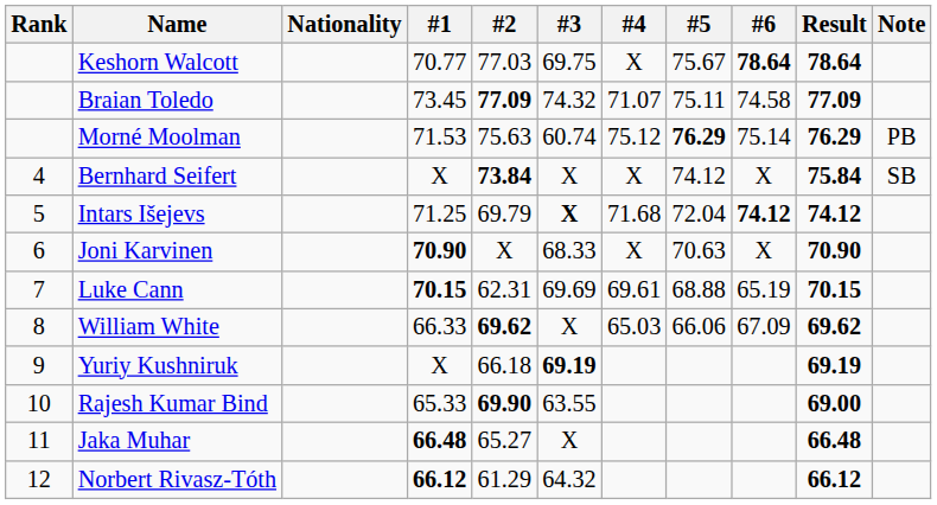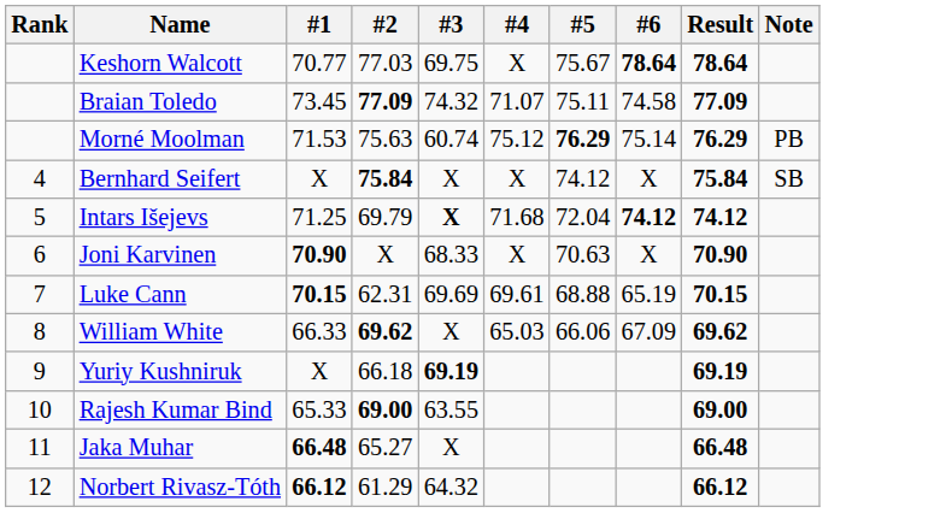 <table class="wikitable sortable" style="text-align:center">
 <tr>
 <th>Rank</th>
 <th>Name</th>
-<th>Nationality</th>
 <th>#1</th>
 <th>#2</th>
 <th>#3</th>
 <th>#4</th>
 <th>#5</th>
 <th>#6</th>
 <th>Result</th>
 <th>Note</th>
 </tr>
 <tr>
 <td></td>
 <td align=left><a href='#'>Keshorn Walcott</a></td>
-<td align=left></td>
 <td>70.77</td>
 <td>77.03</td>
 <td>69.75</td>
 <td>X</td>
 <td>75.67</td>
 <td><strong>78.64</strong></td>
 <td><strong>78.64</strong></td>
 <td></td>
 </tr>
 <tr>
 <td></td>
 <td align=left><a href='#'>Braian Toledo</a></td>
-<td align=left></td>
 <td>73.45</td>
 <td><strong>77.09</strong></td>
 <td>74.32</td>
 <td>71.07</td>
 <td>75.11</td>
 <td>74.58</td>
 <td><strong>77.09</strong></td>
 <td></td>
 </tr>
 <tr>
 <td></td>
 <td align=left><a href='#'>Morné Moolman</a></td>
-<td align=left></td>
 <td>71.53</td>
 <td>75.63</td>
 <td>60.74</td>
 <td>75.12</td>
 <td><strong>76.29</strong></td>
 <td>75.14</td>
 <td><strong>76.29</strong></td>
 <td>PB</td>
 </tr>
 <tr>
 <td>4</td>
 <td align=left><a href='#'>Bernhard Seifert</a></td>
-<td align=left></td>
 <td>X</td>
-<td><strong>73.84</strong></td>
+<td><strong>75.84</strong></td>
 <td>X</td>
 <td>X</td>
 <td>74.12</td>
 <td>X</td>
 <td><strong>75.84</strong></td>
 <td>SB</td>
 </tr>
 <tr>
 <td>5</td>
 <td align=left><a href='#'>Intars Išejevs</a></td>
-<td align=left></td>
 <td>71.25</td>
 <td>69.79</td>
 <td><strong>X</strong></td>
 <td>71.68</td>
 <td>72.04</td>
 <td><strong>74.12</strong></td>
 <td><strong>74.12</strong></td>
 <td></td>
 </tr>
 <tr>
 <td>6</td>
 <td align=left><a href='#'>Joni Karvinen</a></td>
-<td align=left></td>
 <td><strong>70.90</strong></td>
 <td>X</td>
 <td>68.33</td>
 <td>X</td>
 <td>70.63</td>
 <td>X</td>
 <td><strong>70.90</strong></td>
 <td></td>
 </tr>
 <tr>
 <td>7</td>
 <td align=left><a href='#'>Luke Cann</a></td>
-<td align=left></td>
 <td><strong>70.15</strong></td>
 <td>62.31</td>
 <td>69.69</td>
 <td>69.61</td>
 <td>68.88</td>
 <td>65.19</td>
 <td><strong>70.15</strong></td>
 <td></td>
 </tr>
 <tr>
 <td>8</td>
 <td align=left><a href='#'>William White</a></td>
-<td align=left></td>
 <td>66.33</td>
 <td><strong>69.62</strong></td>
 <td>X</td>
 <td>65.03</td>
 <td>66.06</td>
 <td>67.09</td>
 <td><strong>69.62</strong></td>
 <td></td>
 </tr>
 <tr>
 <td>9</td>
 <td align=left><a href='#'>Yuriy Kushniruk</a></td>
-<td align=left></td>
 <td>X</td>
 <td>66.18</td>
 <td><strong>69.19</strong></td>
 <td></td>
 <td></td>
 <td></td>
 <td><strong>69.19</strong></td>
 <td></td>
 </tr>
 <tr>
 <td>10</td>
 <td align=left><a href='#'>Rajesh Kumar Bind</a></td>
-<td align=left></td>
 <td>65.33</td>
-<td><strong>69.90</strong></td>
+<td><strong>69.00</strong></td>
 <td>63.55</td>
 <td></td>
 <td></td>
 <td></td>
 <td><strong>69.00</strong></td>
 <td></td>
 </tr>
 <tr>
 <td>11</td>
 <td align=left><a href='#'>Jaka Muhar</a></td>
-<td align=left></td>
 <td><strong>66.48</strong></td>
 <td>65.27</td>
 <td>X</td>
 <td></td>
 <td></td>
 <td></td>
 <td><strong>66.48</strong></td>
 <td></td>
 </tr>
 <tr>
 <td>12</td>
 <td align=left><a href='#'>Norbert Rivasz-Tóth</a></td>
-<td align=left></td>
 <td><strong>66.12</strong></td>
 <td>61.29</td>
 <td>64.32</td>
 <td></td>
 <td></td>
 <td></td>
 <td><strong>66.12</strong></td>
 <td></td>
 </tr>
 </table>
